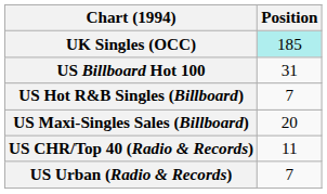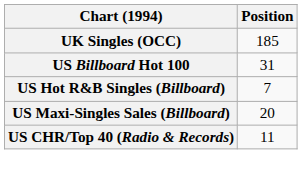 <table class="wikitable sortable plainrowheaders" style="text-align:center">
 <tr>
 <th>Chart (1994)</th>
 <th>Position</th>
 </tr>
 <tr>
 <th scope="row">UK Singles (OCC)</th>
-<td style="background: paleturquoise;">185</td>
+<td>185</td>
 </tr>
 <tr>
 <th scope="row">US <em>Billboard</em> Hot 100</th>
 <td>31</td>
 </tr>
 <tr>
 <th scope="row">US Hot R&B Singles (<em>Billboard</em>)</th>
 <td>7</td>
 </tr>
 <tr>
 <th scope="row">US Maxi-Singles Sales (<em>Billboard</em>)</th>
 <td>20</td>
 </tr>
 <tr>
 <th scope="row">US CHR/Top 40 (<em>Radio & Records</em>)</th>
 <td>11</td>
 </tr>
-<tr>
-<th scope="row">US Urban (<em>Radio & Records</em>)</th>
-<td>7</td>
-</tr>
 </table>
